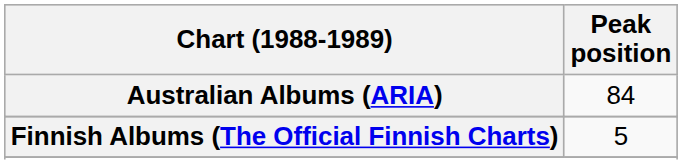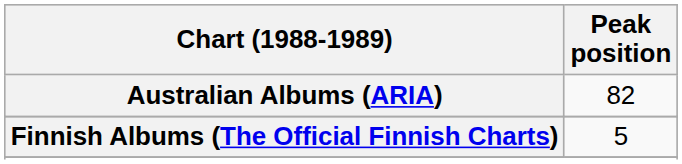 <table class="wikitable sortable plainrowheaders">
 <tr>
 <th scope="col">Chart (1988-1989)</th>
 <th scope="col">Peak<br>position</th>
 </tr>
 <tr>
 <th scope="row">Australian Albums (<a href='#'>ARIA</a>)</th>
-<td align="center">84</td>
+<td align="center">82</td>
 </tr>
 <tr>
 </tr>
 <tr>
 </tr>
 <tr>
 <th scope="row">Finnish Albums (<a href='#'>The Official Finnish Charts</a>)</th>
 <td align="center">5</td>
 </tr>
 <tr>
 </tr>
 <tr>
 </tr>
 <tr>
 </tr>
 <tr>
 </tr>
 <tr>
 </tr>
 <tr>
 </tr>
 </table>
